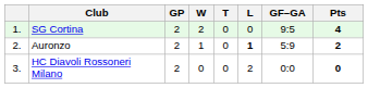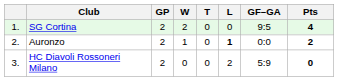 <table class="wikitable">
 <tr>
 <th width="30"></th>
 <th width="200">Club</th>
 <th width="30">GP</th>
 <th width="30">W</th>
 <th width="30">T</th>
 <th width="30">L</th>
 <th width="70">GF–GA</th>
 <th width="70">Pts</th>
 </tr>
 <tr bgcolor="#e6fae6" align="center">
 <td>1.</td>
 <td align="left"><a href='#'>SG Cortina</a></td>
 <td>2</td>
 <td>2</td>
 <td>0</td>
 <td>0</td>
 <td>9:5</td>
 <td><strong>4</strong></td>
 </tr>
 <tr bgcolor="#FFFFFF" align="center">
 <td>2.</td>
 <td align="left">Auronzo</td>
 <td>2</td>
 <td>1</td>
 <td>0</td>
 <td><strong>1</strong></td>
-<td>5:9</td>
+<td>0:0</td>
 <td><strong>2</strong></td>
 </tr>
 <tr bgcolor="#FFFFFF" align="center">
 <td>3.</td>
 <td align="left"><a href='#'>HC Diavoli Rossoneri Milano</a></td>
 <td>2</td>
 <td>0</td>
 <td>0</td>
 <td>2</td>
-<td>0:0</td>
+<td>5:9</td>
 <td><strong>0</strong></td>
 </tr>
 </table>
